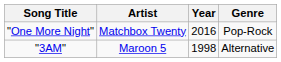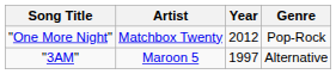 <table class="wikitable sortable" style="text-align:center;">
 <tr>
 <th>Song Title</th>
 <th>Artist</th>
 <th>Year</th>
 <th>Genre</th>
 </tr>
 <tr>
 <td>"<a href='#'>One More Night</a>"</td>
 <td><a href='#'>Matchbox Twenty</a></td>
-<td>2016</td>
+<td>2012</td>
 <td>Pop-Rock</td>
 </tr>
 <tr>
 <td>"<a href='#'>3AM</a>"</td>
 <td><a href='#'>Maroon 5</a></td>
-<td>1998</td>
+<td>1997</td>
 <td>Alternative</td>
 </tr>
 </table>
